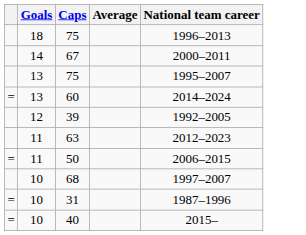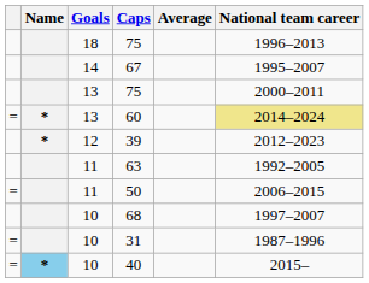 <table class="wikitable plainrowheaders sortable" style="font-size:100%; text-align:center;">
 <tr>
 <th scope="col" class="unsortable"></th>
+<th scope="col">Name</th>
 <th scope="col"><a href='#'>Goals</a></th>
 <th scope="col"><a href='#'>Caps</a></th>
 <th scope="col">Average</th>
 <th scope="col">National team career</th>
 </tr>
 <tr>
 <td></td>
+<th scope="row"></th>
 <td>18</td>
 <td>75</td>
 <td></td>
 <td>1996–2013</td>
 </tr>
 <tr>
 <td></td>
+<th scope="row"></th>
 <td>14</td>
 <td>67</td>
+<td></td>
+<td>1995–2007</td>
+</tr>
+<tr>
+<td></td>
+<th scope="row"></th>
+<td>13</td>
+<td>75</td>
 <td></td>
 <td>2000–2011</td>
 </tr>
 <tr>
-<td></td>
-<td>13</td>
-<td>75</td>
-<td></td>
-<td>1995–2007</td>
-</tr>
-<tr>
 <td>=</td>
+<th scope="row">*</th>
 <td>13</td>
 <td>60</td>
 <td></td>
-<td>2014–2024</td>
+<td style="background: khaki;">2014–2024</td>
 </tr>
 <tr>
 <td></td>
+<th scope="row">*</th>
 <td>12</td>
 <td>39</td>
+<td></td>
+<td>2012–2023</td>
+</tr>
+<tr>
+<td></td>
+<th scope="row"></th>
+<td>11</td>
+<td>63</td>
 <td></td>
 <td>1992–2005</td>
 </tr>
 <tr>
-<td></td>
-<td>11</td>
-<td>63</td>
-<td></td>
-<td>2012–2023</td>
-</tr>
-<tr>
 <td>=</td>
+<th scope="row"></th>
 <td>11</td>
 <td>50</td>
 <td></td>
 <td>2006–2015</td>
 </tr>
 <tr>
 <td></td>
+<th scope="row"></th>
 <td>10</td>
 <td>68</td>
 <td></td>
 <td>1997–2007</td>
 </tr>
 <tr>
 <td>=</td>
+<th scope="row"></th>
 <td>10</td>
 <td>31</td>
 <td></td>
 <td>1987–1996</td>
 </tr>
 <tr>
 <td>=</td>
+<th scope="row" style="background:#87CEEB;">*</th>
 <td>10</td>
 <td>40</td>
 <td></td>
 <td>2015–</td>
 </tr>
 </table>
